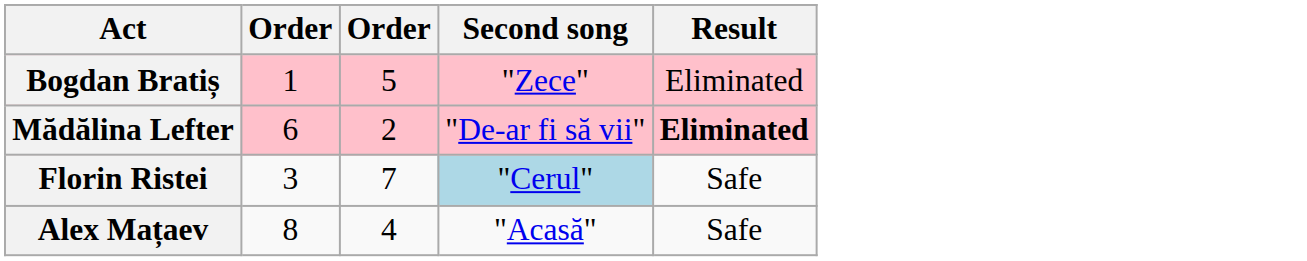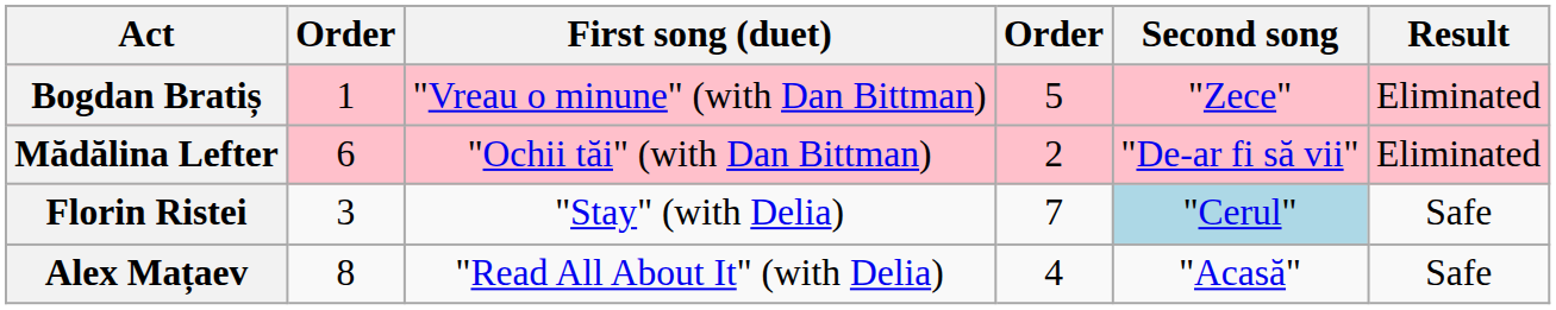 <table class="wikitable plainrowheaders" style="text-align:center;">
 <tr>
 <th scope="col">Act</th>
 <th scope="col">Order</th>
+<th scope="col">First song (duet)</th>
 <th scope="col">Order</th>
 <th scope="col">Second song</th>
 <th>Result</th>
 </tr>
 <tr style="background:pink;">
 <th scope="row">Bogdan Bratiș</th>
 <td>1</td>
+<td>"<a href='#'>Vreau o minune</a>" (with <a href='#'>Dan Bittman</a>)</td>
 <td>5</td>
 <td>"<a href='#'>Zece</a>"</td>
 <td>Eliminated</td>
 </tr>
 <tr style="background:pink;">
 <th scope="row">Mădălina Lefter</th>
 <td>6</td>
+<td>"<a href='#'>Ochii tăi</a>" (with <a href='#'>Dan Bittman</a>)</td>
 <td>2</td>
 <td>"<a href='#'>De-ar fi să vii</a>"</td>
-<td><strong>Eliminated</strong></td>
+<td>Eliminated</td>
 </tr>
 <tr>
 <th scope="row">Florin Ristei</th>
 <td>3</td>
+<td>"<a href='#'>Stay</a>" (with <a href='#'>Delia</a>)</td>
 <td>7</td>
 <td style="background: lightblue;">"<a href='#'>Cerul</a>"</td>
 <td>Safe</td>
 </tr>
 <tr>
 <th scope="row">Alex Mațaev</th>
 <td>8</td>
+<td>"<a href='#'>Read All About It</a>" (with <a href='#'>Delia</a>)</td>
 <td>4</td>
 <td>"<a href='#'>Acasă</a>"</td>
 <td>Safe</td>
 </tr>
 </table>
